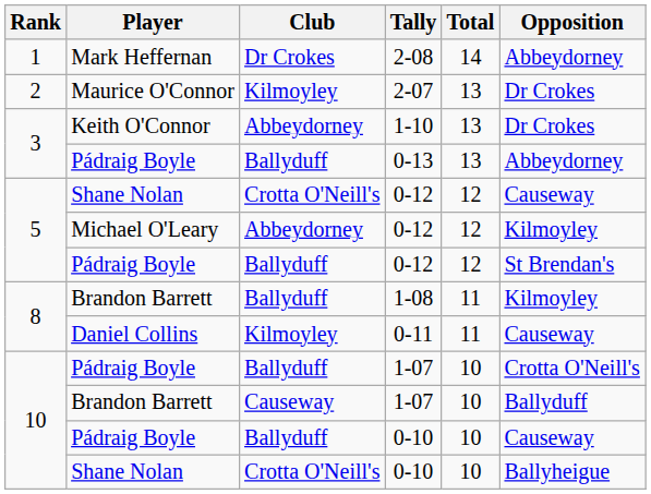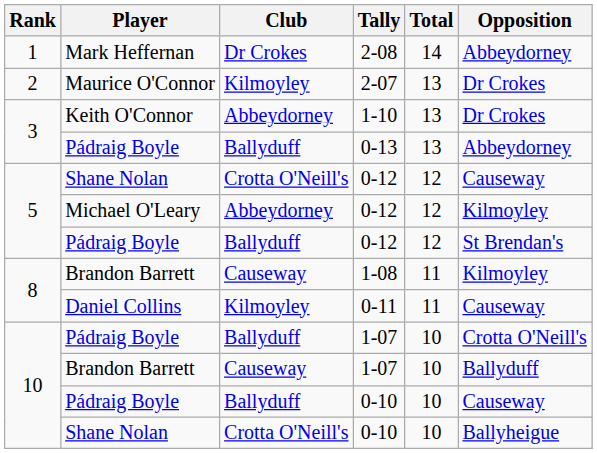 <table class="wikitable">
 <tr>
 <th>Rank</th>
 <th>Player</th>
 <th>Club</th>
 <th>Tally</th>
 <th>Total</th>
 <th>Opposition</th>
 </tr>
 <tr>
 <td rowspan="1" style="text-align:center;">1</td>
 <td>Mark Heffernan</td>
 <td><a href='#'>Dr Crokes</a></td>
 <td align=center>2-08</td>
 <td align=center>14</td>
 <td><a href='#'>Abbeydorney</a></td>
 </tr>
 <tr>
 <td rowspan="1" style="text-align:center;">2</td>
 <td>Maurice O'Connor</td>
 <td><a href='#'>Kilmoyley</a></td>
 <td align=center>2-07</td>
 <td align=center>13</td>
 <td><a href='#'>Dr Crokes</a></td>
 </tr>
 <tr>
 <td rowspan="2" style="text-align:center;">3</td>
 <td>Keith O'Connor</td>
 <td><a href='#'>Abbeydorney</a></td>
 <td align=center>1-10</td>
 <td align=center>13</td>
 <td><a href='#'>Dr Crokes</a></td>
 </tr>
 <tr>
 <td><a href='#'>Pádraig Boyle</a></td>
 <td><a href='#'>Ballyduff</a></td>
 <td align=center>0-13</td>
 <td align=center>13</td>
 <td><a href='#'>Abbeydorney</a></td>
 </tr>
 <tr>
 <td rowspan="3" style="text-align:center;">5</td>
 <td><a href='#'>Shane Nolan</a></td>
 <td><a href='#'>Crotta O'Neill's</a></td>
 <td align=center>0-12</td>
 <td align=center>12</td>
 <td><a href='#'>Causeway</a></td>
 </tr>
 <tr>
 <td>Michael O'Leary</td>
 <td><a href='#'>Abbeydorney</a></td>
 <td align=center>0-12</td>
 <td align=center>12</td>
 <td><a href='#'>Kilmoyley</a></td>
 </tr>
 <tr>
 <td><a href='#'>Pádraig Boyle</a></td>
 <td><a href='#'>Ballyduff</a></td>
 <td align=center>0-12</td>
 <td align=center>12</td>
 <td><a href='#'>St Brendan's</a></td>
 </tr>
 <tr>
 <td rowspan="2" style="text-align:center;">8</td>
 <td>Brandon Barrett</td>
-<td><a href='#'>Ballyduff</a></td>
+<td><a href='#'>Causeway</a></td>
 <td align=center>1-08</td>
 <td align=center>11</td>
 <td><a href='#'>Kilmoyley</a></td>
 </tr>
 <tr>
 <td><a href='#'>Daniel Collins</a></td>
 <td><a href='#'>Kilmoyley</a></td>
 <td align=center>0-11</td>
 <td align=center>11</td>
 <td><a href='#'>Causeway</a></td>
 </tr>
 <tr>
 <td rowspan="4" style="text-align:center;">10</td>
 <td><a href='#'>Pádraig Boyle</a></td>
 <td><a href='#'>Ballyduff</a></td>
 <td align=center>1-07</td>
 <td align=center>10</td>
 <td><a href='#'>Crotta O'Neill's</a></td>
 </tr>
 <tr>
 <td>Brandon Barrett</td>
 <td><a href='#'>Causeway</a></td>
 <td align=center>1-07</td>
 <td align=center>10</td>
 <td><a href='#'>Ballyduff</a></td>
 </tr>
 <tr>
 <td><a href='#'>Pádraig Boyle</a></td>
 <td><a href='#'>Ballyduff</a></td>
 <td align=center>0-10</td>
 <td align=center>10</td>
 <td><a href='#'>Causeway</a></td>
 </tr>
 <tr>
 <td><a href='#'>Shane Nolan</a></td>
 <td><a href='#'>Crotta O'Neill's</a></td>
 <td align=center>0-10</td>
 <td align=center>10</td>
 <td><a href='#'>Ballyheigue</a></td>
 </tr>
 </table>
